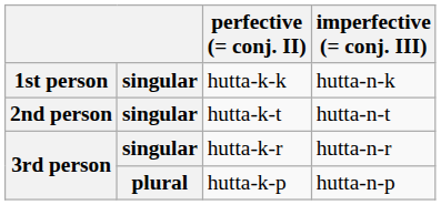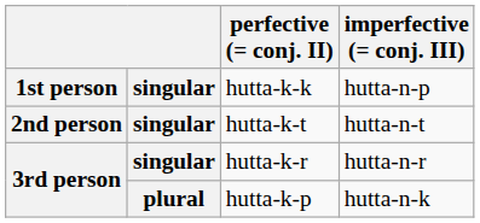 <table class="wikitable">
 <tr>
 <th colspan="2"></th>
 <th>perfective<br>(= conj. II)</th>
 <th>imperfective<br>(= conj. III)</th>
 </tr>
 <tr>
 <th>1st person</th>
 <th>singular</th>
 <td>hutta-k-k</td>
-<td>hutta-n-k</td>
+<td>hutta-n-p</td>
 </tr>
 <tr>
 <th>2nd person</th>
 <th>singular</th>
 <td>hutta-k-t</td>
 <td>hutta-n-t</td>
 </tr>
 <tr>
 <th rowspan="2">3rd person</th>
 <th>singular</th>
 <td>hutta-k-r</td>
 <td>hutta-n-r</td>
 </tr>
 <tr>
 <th>plural</th>
 <td>hutta-k-p</td>
-<td>hutta-n-p</td>
+<td>hutta-n-k</td>
 </tr>
 </table>
